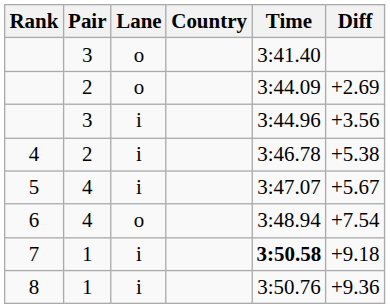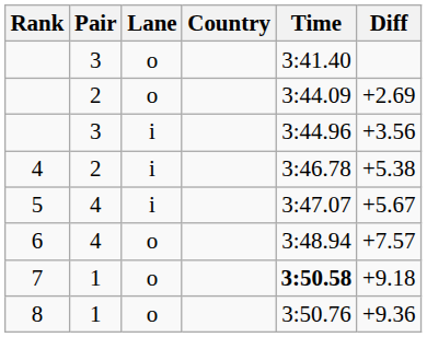 <table class="wikitable sortable" style="text-align:center">
 <tr>
 <th>Rank</th>
 <th>Pair</th>
 <th>Lane</th>
 <th>Country</th>
 <th>Time</th>
 <th>Diff</th>
 </tr>
 <tr>
 <td></td>
 <td>3</td>
 <td>o</td>
 <td align=left></td>
 <td>3:41.40</td>
 <td></td>
 </tr>
 <tr>
 <td></td>
 <td>2</td>
 <td>o</td>
 <td align=left></td>
 <td>3:44.09</td>
 <td>+2.69</td>
 </tr>
 <tr>
 <td></td>
 <td>3</td>
 <td>i</td>
 <td align=left></td>
 <td>3:44.96</td>
 <td>+3.56</td>
 </tr>
 <tr>
 <td>4</td>
 <td>2</td>
 <td>i</td>
 <td align=left></td>
 <td>3:46.78</td>
 <td>+5.38</td>
 </tr>
 <tr>
 <td>5</td>
 <td>4</td>
 <td>i</td>
 <td align=left></td>
 <td>3:47.07</td>
 <td>+5.67</td>
 </tr>
 <tr>
 <td>6</td>
 <td>4</td>
 <td>o</td>
 <td align=left></td>
 <td>3:48.94</td>
-<td>+7.54</td>
+<td>+7.57</td>
 </tr>
 <tr>
 <td>7</td>
 <td>1</td>
-<td>i</td>
+<td>o</td>
 <td align=left></td>
 <td><strong>3:50.58</strong></td>
 <td>+9.18</td>
 </tr>
 <tr>
 <td>8</td>
 <td>1</td>
-<td>i</td>
+<td>o</td>
 <td align=left></td>
 <td>3:50.76</td>
 <td>+9.36</td>
 </tr>
 </table>
